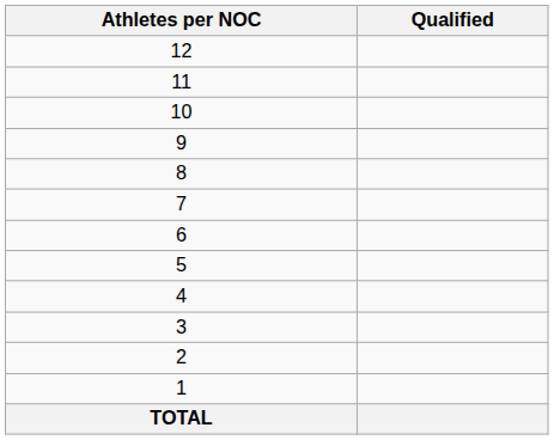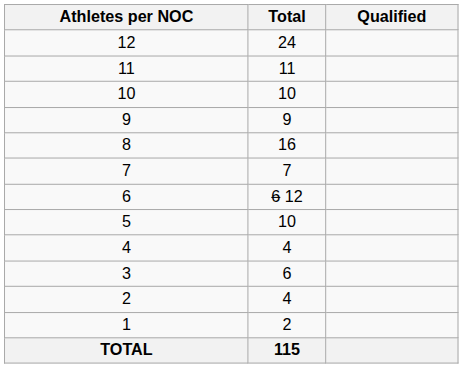 <table class="wikitable" width=450>
 <tr>
 <th>Athletes per NOC</th>
+<th>Total</th>
 <th>Qualified</th>
 </tr>
 <tr>
 <td align=center>12</td>
+<td align=center>24</td>
 <td><br></td>
 </tr>
 <tr>
+<td align=center>11</td>
 <td align=center>11</td>
 <td></td>
 </tr>
 <tr>
 <td align=center>10</td>
+<td align=center>10</td>
 <td></td>
 </tr>
 <tr>
+<td align=center>9</td>
 <td align=center>9</td>
 <td></td>
 </tr>
 <tr>
 <td align=center>8</td>
+<td align=center>16</td>
 <td><br></td>
 </tr>
 <tr>
+<td align=center>7</td>
 <td align=center>7</td>
 <td></td>
 </tr>
 <tr>
 <td align=center>6</td>
+<td align=center><s>6</s> 12</td>
 <td><br></td>
 </tr>
 <tr>
 <td align=center>5</td>
+<td align=center>10</td>
 <td><br></td>
 </tr>
 <tr>
+<td align=center>4</td>
 <td align=center>4</td>
 <td></td>
 </tr>
 <tr>
 <td align=center>3</td>
+<td align=center>6</td>
 <td><br></td>
 </tr>
 <tr>
 <td align=center>2</td>
+<td align=center>4</td>
 <td><br></td>
 </tr>
 <tr>
 <td align=center>1</td>
+<td align=center>2</td>
 <td><br></td>
 </tr>
 <tr>
 <th>TOTAL</th>
+<th>115</th>
 <th></th>
 </tr>
 </table>
